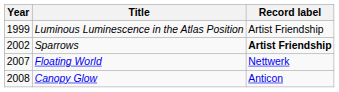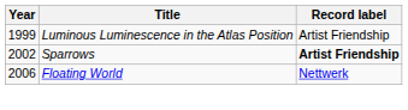 <table class="wikitable plainrowheaders">
 <tr>
 <th>Year</th>
 <th>Title</th>
 <th>Record label</th>
 </tr>
 <tr>
 <td>1999</td>
 <td><em>Luminous Luminescence in the Atlas Position</em></td>
 <td>Artist Friendship</td>
 </tr>
 <tr>
 <td>2002</td>
 <td><em>Sparrows</em></td>
 <td><strong>Artist Friendship</strong></td>
 </tr>
 <tr>
-<td>2007</td>
+<td>2006</td>
 <td><em><a href='#'>Floating World</a></em></td>
 <td><a href='#'>Nettwerk</a></td>
 </tr>
-<tr>
-<td>2008</td>
-<td><em><a href='#'>Canopy Glow</a></em></td>
-<td><a href='#'>Anticon</a></td>
-</tr>
 </table>
